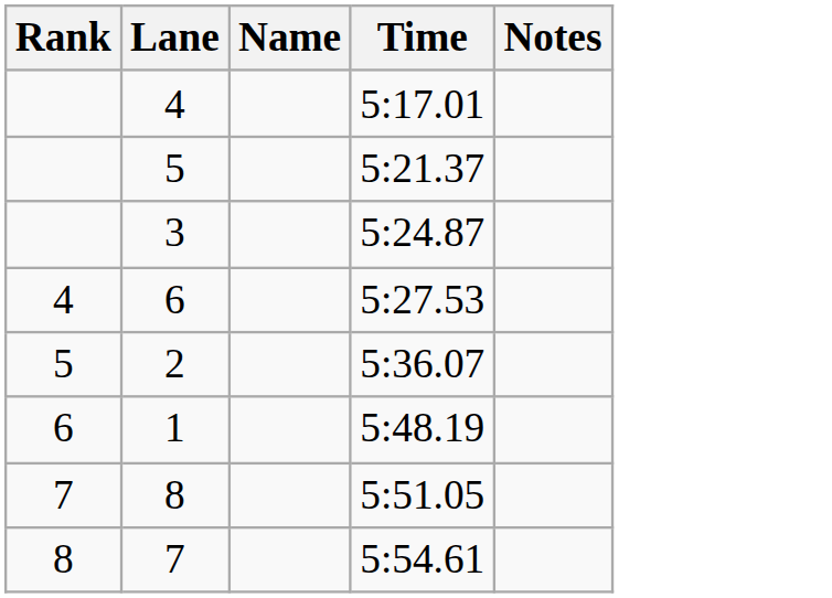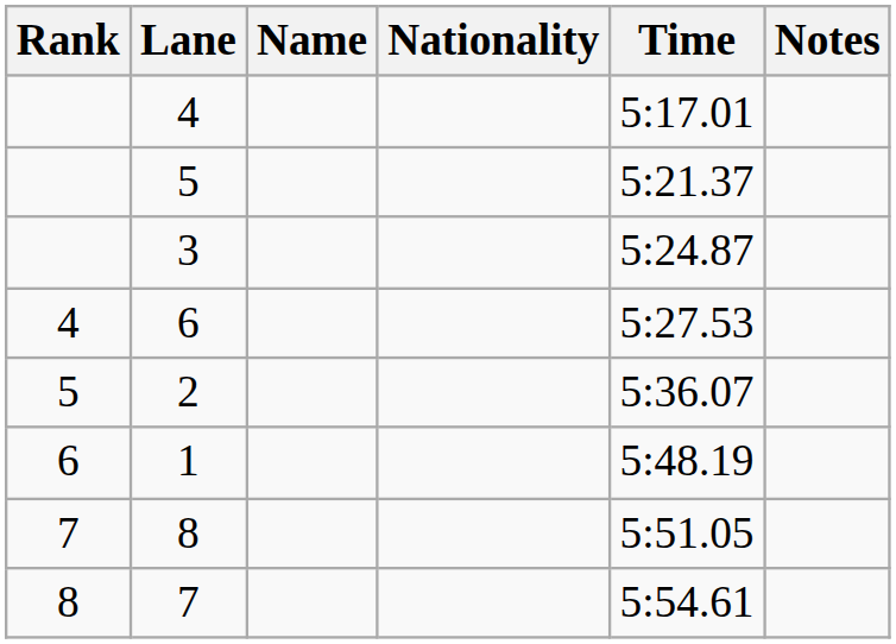 <table class="wikitable sortable" style="text-align:center">
 <tr>
 <th>Rank</th>
 <th>Lane</th>
 <th>Name</th>
+<th>Nationality</th>
 <th>Time</th>
 <th>Notes</th>
 </tr>
 <tr>
 <td></td>
 <td>4</td>
+<td align=left></td>
 <td align=left></td>
 <td>5:17.01</td>
 <td><strong></strong></td>
 </tr>
 <tr>
 <td></td>
 <td>5</td>
 <td align=left></td>
+<td align=left></td>
 <td>5:21.37</td>
 <td></td>
 </tr>
 <tr>
 <td></td>
 <td>3</td>
+<td align=left></td>
 <td align=left></td>
 <td>5:24.87</td>
 <td></td>
 </tr>
 <tr>
 <td>4</td>
 <td>6</td>
 <td align=left></td>
+<td align=left></td>
 <td>5:27.53</td>
 <td></td>
 </tr>
 <tr>
 <td>5</td>
 <td>2</td>
+<td align=left></td>
 <td align=left></td>
 <td>5:36.07</td>
 <td></td>
 </tr>
 <tr>
 <td>6</td>
 <td>1</td>
 <td align=left></td>
+<td align=left></td>
 <td>5:48.19</td>
 <td></td>
 </tr>
 <tr>
 <td>7</td>
 <td>8</td>
+<td align=left></td>
 <td align=left></td>
 <td>5:51.05</td>
 <td></td>
 </tr>
 <tr>
 <td>8</td>
 <td>7</td>
 <td align=left></td>
+<td align=left></td>
 <td>5:54.61</td>
 <td></td>
 </tr>
 </table>
